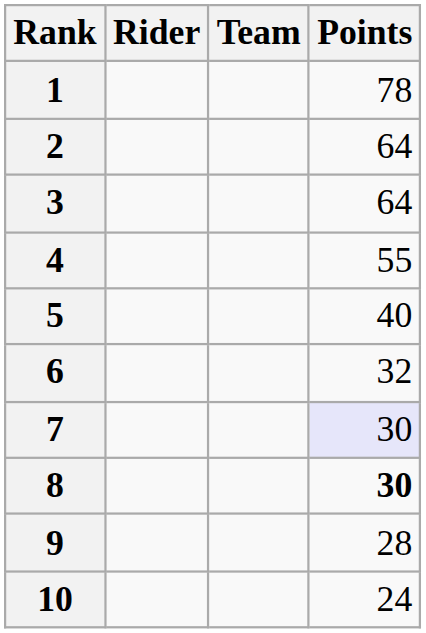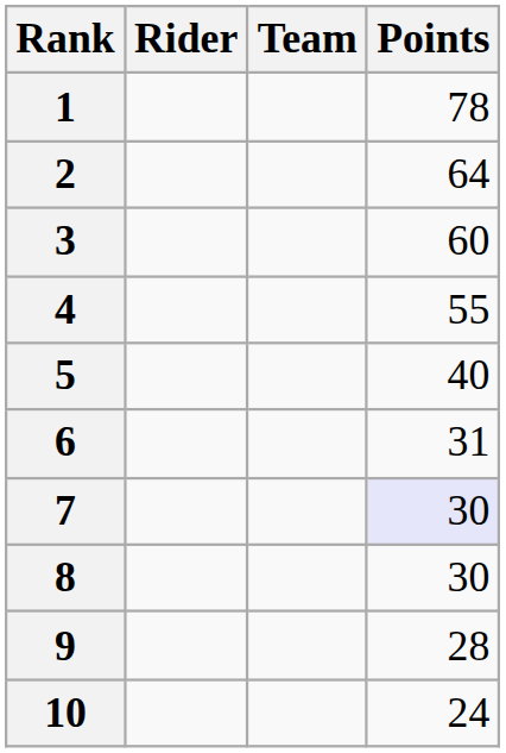 <table class="wikitable" margin-bottom:0;">
 <tr>
 <th scope="col">Rank</th>
 <th scope="col">Rider</th>
 <th scope="col">Team</th>
 <th scope="col">Points</th>
 </tr>
 <tr>
 <th scope="row">1</th>
 <td> </td>
 <td></td>
 <td align="right">78</td>
 </tr>
 <tr>
 <th scope="row">2</th>
 <td> </td>
 <td></td>
 <td align="right">64</td>
 </tr>
 <tr>
 <th scope="row">3</th>
 <td></td>
 <td></td>
-<td align="right">64</td>
+<td align="right">60</td>
 </tr>
 <tr>
 <th scope="row">4</th>
 <td></td>
 <td></td>
 <td align="right">55</td>
 </tr>
 <tr>
 <th scope="row">5</th>
 <td></td>
 <td></td>
 <td align="right">40</td>
 </tr>
 <tr>
 <th scope="row">6</th>
 <td></td>
 <td></td>
-<td align="right">32</td>
+<td align="right">31</td>
 </tr>
 <tr>
 <th scope="row">7</th>
 <td></td>
 <td></td>
 <td align="right" style="background: lavender;">30</td>
 </tr>
 <tr>
 <th scope="row">8</th>
 <td></td>
 <td></td>
-<td align="right"><strong>30</strong></td>
+<td align="right">30</td>
 </tr>
 <tr>
 <th scope="row">9</th>
 <td></td>
 <td></td>
 <td align="right">28</td>
 </tr>
 <tr>
 <th scope="row">10</th>
 <td></td>
 <td></td>
 <td align="right">24</td>
 </tr>
 </table>
